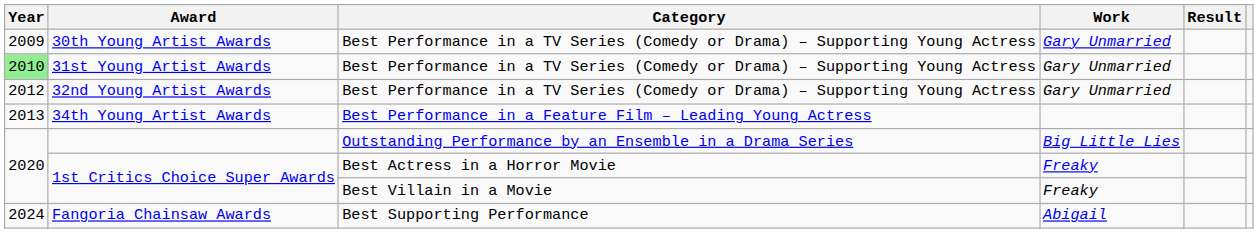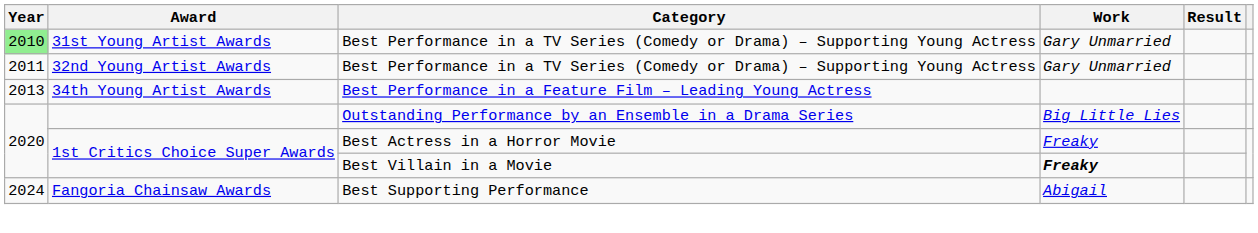 <table class="wikitable sortable">
 <tr>
 <th>Year</th>
 <th>Award</th>
 <th>Category</th>
 <th>Work</th>
 <th>Result</th>
 <th class="unsortable"></th>
 </tr>
 <tr>
-<td>2009</td>
-<td><a href='#'>30th Young Artist Awards</a></td>
-<td>Best Performance in a TV Series (Comedy or Drama) – Supporting Young Actress</td>
-<td><em><a href='#'>Gary Unmarried</a></em></td>
-<td></td>
-<td><div></div></td>
-</tr>
-<tr>
 <td style="background: lightgreen;">2010</td>
 <td><a href='#'>31st Young Artist Awards</a></td>
 <td>Best Performance in a TV Series (Comedy or Drama) – Supporting Young Actress</td>
 <td><em>Gary Unmarried</em></td>
 <td></td>
 <td><div></div></td>
 </tr>
 <tr>
-<td>2012</td>
+<td>2011</td>
 <td><a href='#'>32nd Young Artist Awards</a></td>
 <td>Best Performance in a TV Series (Comedy or Drama) – Supporting Young Actress</td>
 <td><em>Gary Unmarried</em></td>
 <td></td>
 <td><div></div></td>
 </tr>
 <tr>
 <td>2013</td>
 <td><a href='#'>34th Young Artist Awards</a></td>
 <td><a href='#'>Best Performance in a Feature Film – Leading Young Actress</a></td>
 <td></td>
 <td></td>
 <td><div></div></td>
 </tr>
 <tr>
 <td rowspan="3">2020</td>
 <td></td>
 <td><a href='#'>Outstanding Performance by an Ensemble in a Drama Series</a></td>
 <td><em><a href='#'>Big Little Lies</a></em></td>
 <td></td>
 <td><div></div></td>
 </tr>
 <tr>
 <td rowspan="2"><a href='#'>1st Critics Choice Super Awards</a></td>
 <td>Best Actress in a Horror Movie</td>
 <td><em><a href='#'>Freaky</a></em></td>
 <td></td>
 <td rowspan="2"><div></div></td>
 </tr>
 <tr>
 <td>Best Villain in a Movie</td>
-<td><em>Freaky</em></td>
+<td><strong><em>Freaky</em></strong></td>
 <td></td>
 </tr>
 <tr>
 <td>2024</td>
 <td><a href='#'>Fangoria Chainsaw Awards</a></td>
 <td>Best Supporting Performance</td>
 <td><em><a href='#'>Abigail</a></em></td>
 <td></td>
 <td><div></div></td>
 </tr>
 </table>
